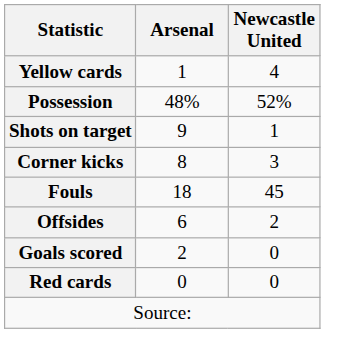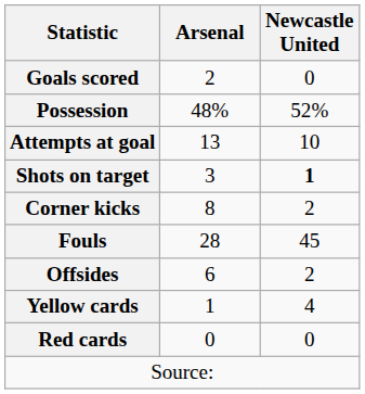 <table class="wikitable plainrowheaders" style="text-align:center">
 <tr>
 <th scope="col">Statistic</th>
 <th scope="col" style="width:70px">Arsenal</th>
 <th scope="col" style="width:70px">Newcastle United</th>
 </tr>
 <tr>
-<th scope=row>Yellow cards</th>
-<td>1</td>
-<td>4</td>
+<th scope=row>Goals scored</th>
+<td>2</td>
+<td>0</td>
 </tr>
 <tr>
 <th scope=row>Possession</th>
 <td>48%</td>
 <td>52%</td>
 </tr>
 <tr>
+<th scope=row>Attempts at goal</th>
+<td>13</td>
+<td>10</td>
+</tr>
+<tr>
 <th scope=row>Shots on target</th>
-<td>9</td>
-<td>1</td>
+<td>3</td>
+<td><strong>1</strong></td>
 </tr>
 <tr>
 <th scope=row>Corner kicks</th>
 <td>8</td>
-<td>3</td>
+<td>2</td>
 </tr>
 <tr>
 <th scope=row>Fouls</th>
-<td>18</td>
+<td>28</td>
 <td>45</td>
 </tr>
 <tr>
 <th scope=row>Offsides</th>
 <td>6</td>
 <td>2</td>
 </tr>
 <tr>
-<th scope=row>Goals scored</th>
-<td>2</td>
-<td>0</td>
+<th scope=row>Yellow cards</th>
+<td>1</td>
+<td>4</td>
 </tr>
 <tr>
 <th scope=row>Red cards</th>
 <td>0</td>
 <td>0</td>
 </tr>
 <tr>
 <td colspan="3">Source:</td>
 </tr>
 </table>
